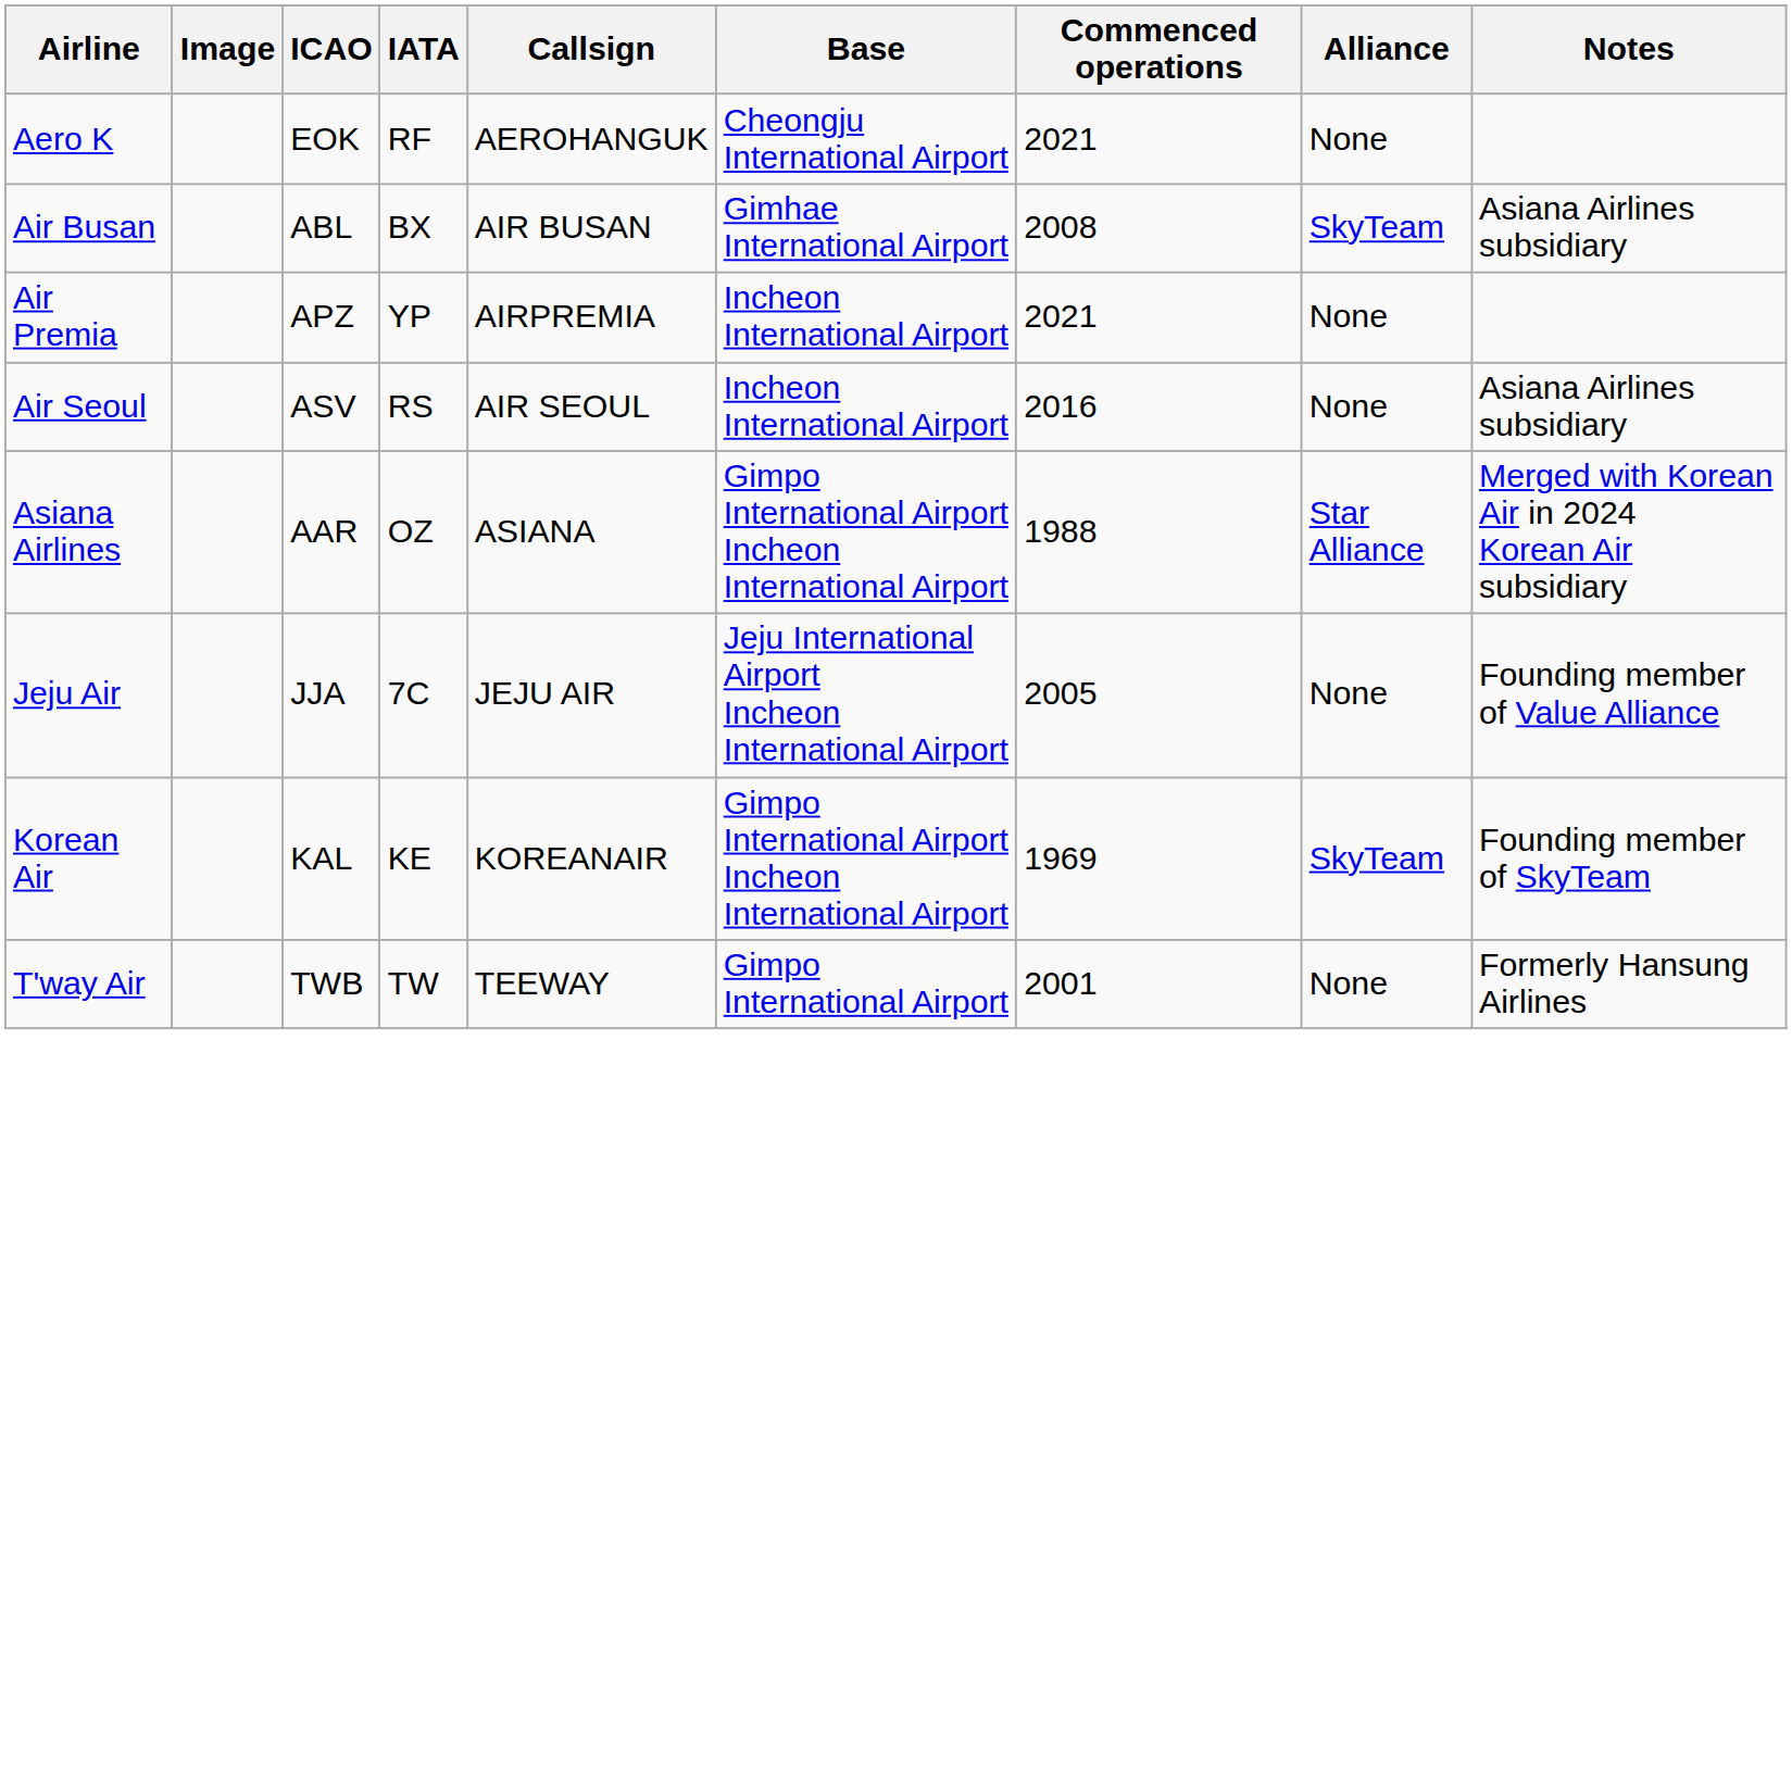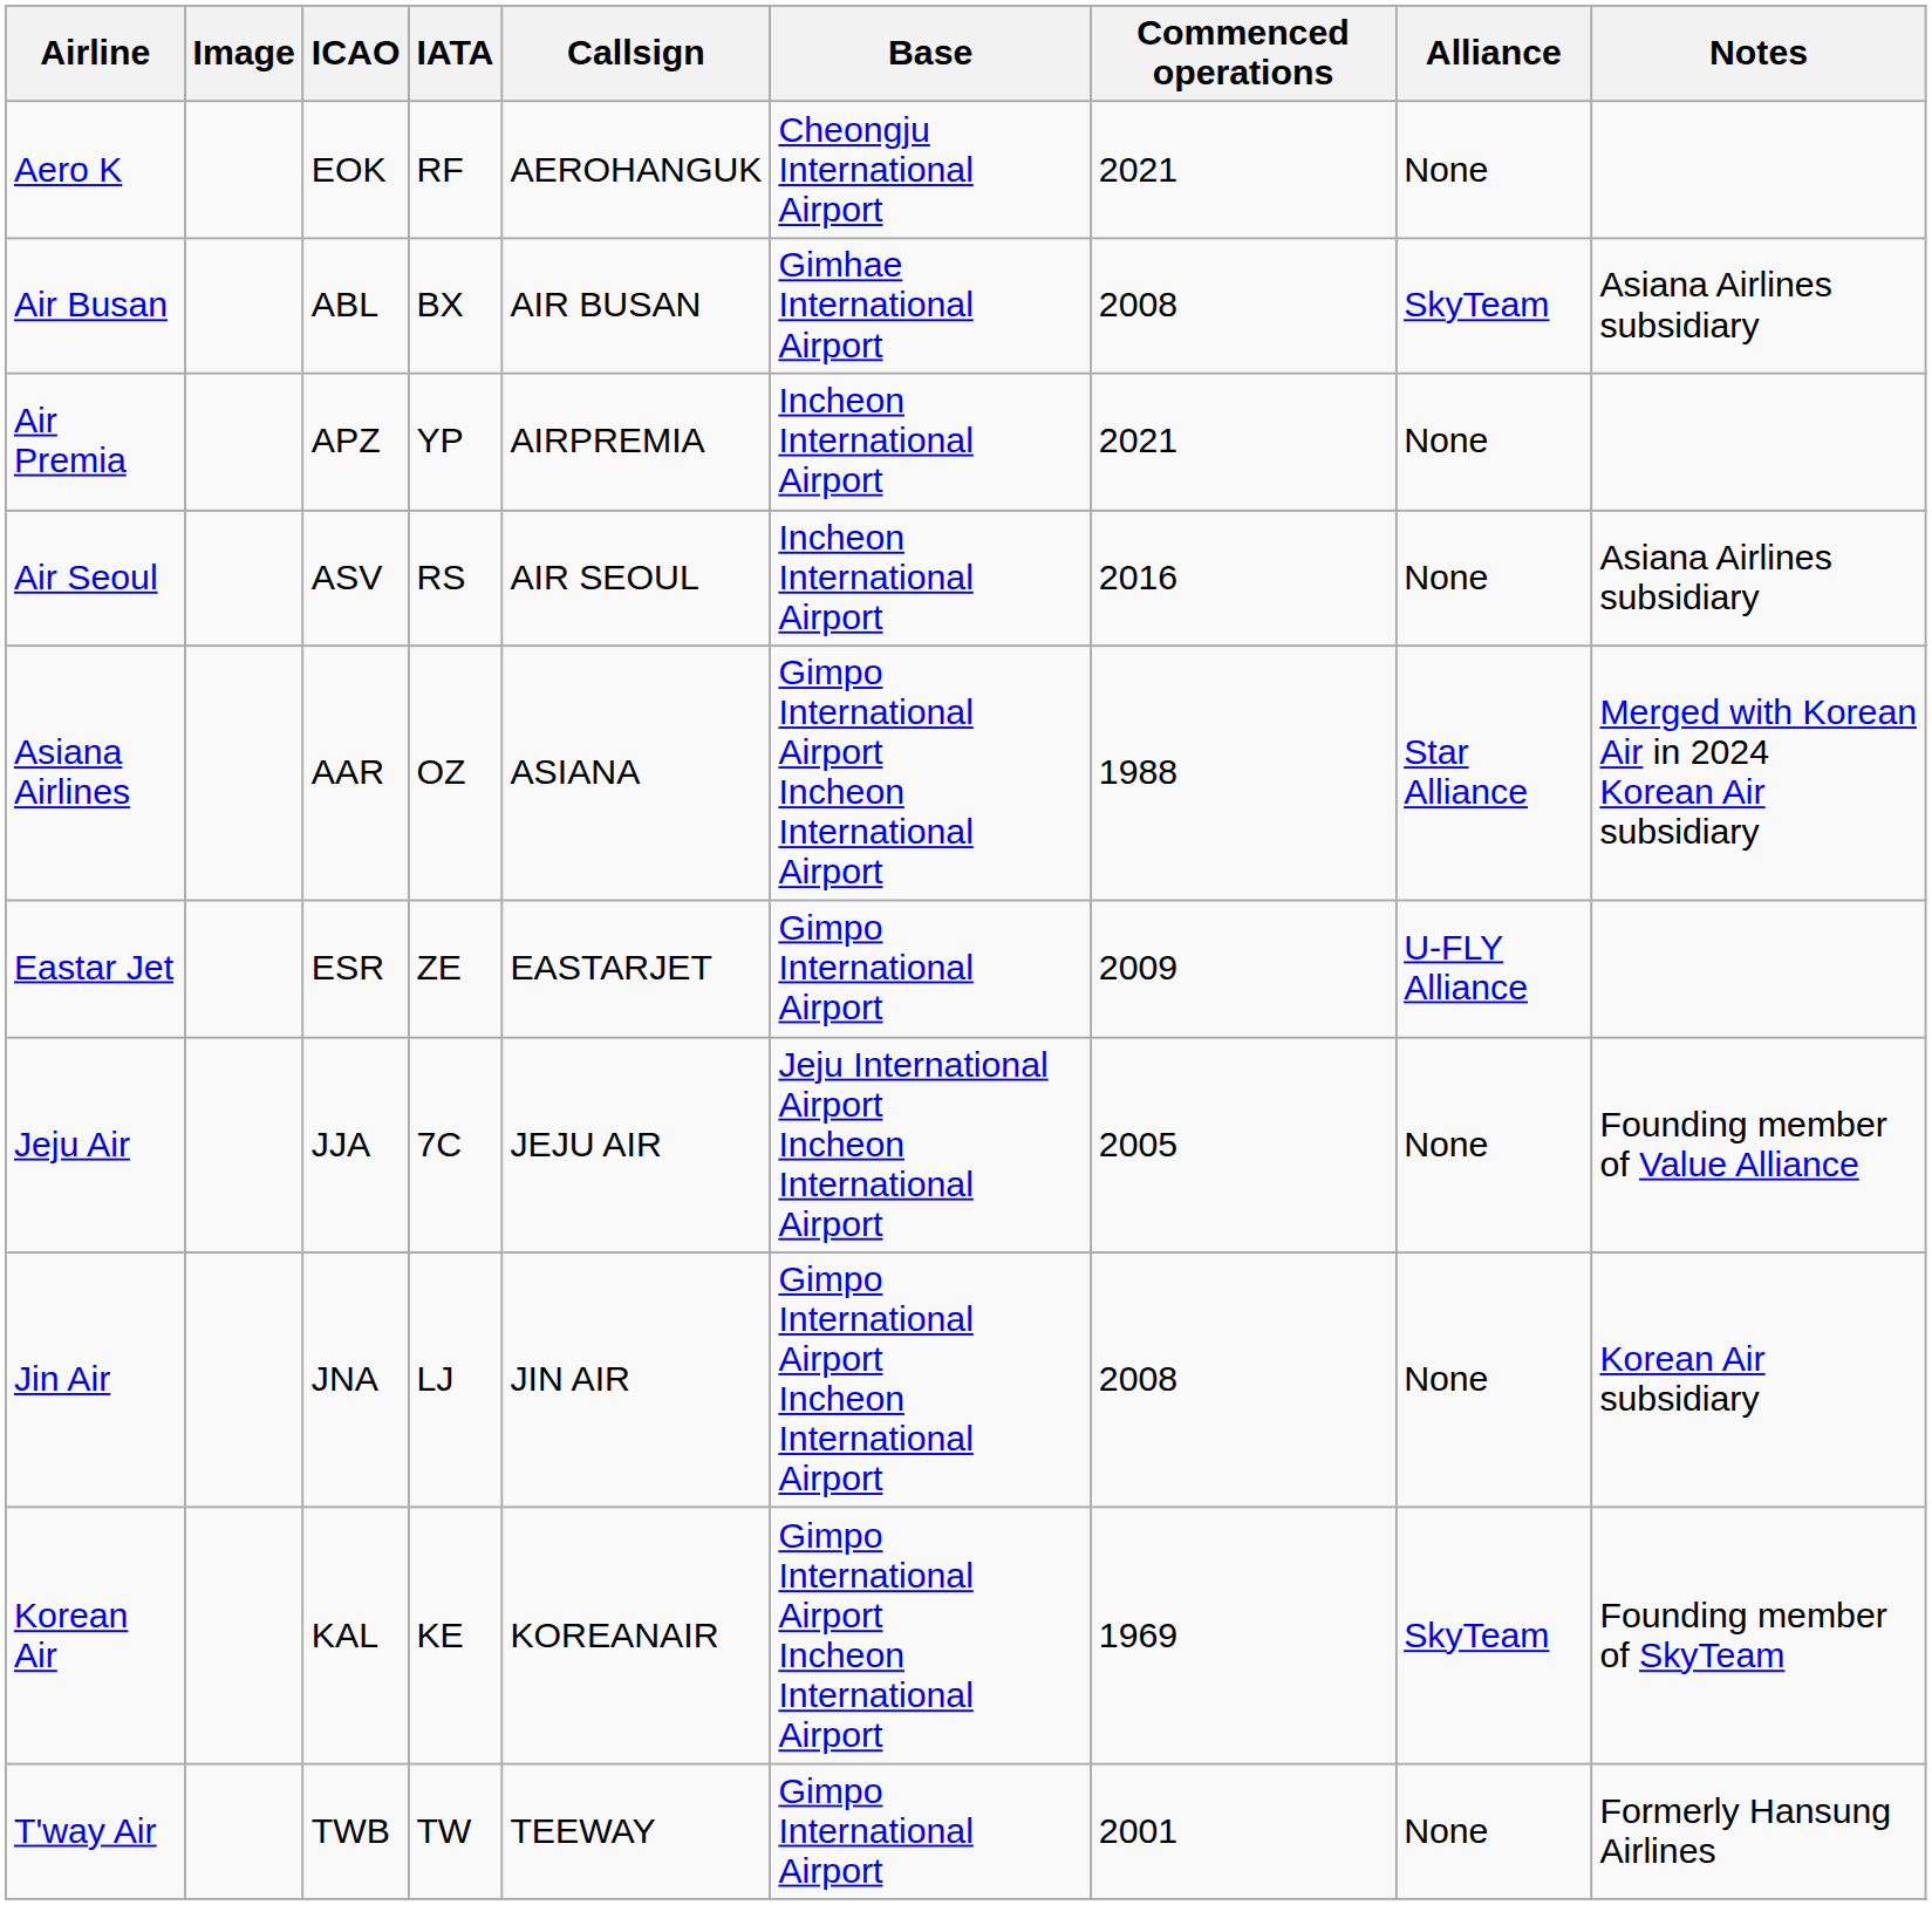 <table class="wikitable sortable">
 <tr valign="middle">
 <th>Airline</th>
 <th>Image</th>
 <th>ICAO</th>
 <th>IATA</th>
 <th>Callsign</th>
 <th>Base</th>
 <th>Commenced operations</th>
 <th>Alliance</th>
 <th>Notes</th>
 </tr>
 <tr>
 <td><a href='#'>Aero K</a></td>
 <td></td>
 <td>EOK</td>
 <td>RF</td>
 <td>AEROHANGUK</td>
 <td><a href='#'>Cheongju International Airport</a></td>
 <td>2021</td>
 <td>None</td>
 <td></td>
 </tr>
 <tr>
 <td><a href='#'>Air Busan</a></td>
 <td></td>
 <td>ABL</td>
 <td>BX</td>
 <td>AIR BUSAN</td>
 <td><a href='#'>Gimhae International Airport</a></td>
 <td>2008</td>
 <td><a href='#'>SkyTeam</a></td>
 <td>Asiana Airlines subsidiary</td>
 </tr>
 <tr>
 <td><a href='#'>Air Premia</a></td>
 <td></td>
 <td>APZ</td>
 <td>YP</td>
 <td>AIRPREMIA</td>
 <td><a href='#'>Incheon International Airport</a></td>
 <td>2021</td>
 <td>None</td>
 <td></td>
 </tr>
 <tr>
 <td><a href='#'>Air Seoul</a></td>
 <td></td>
 <td>ASV</td>
 <td>RS</td>
 <td>AIR SEOUL</td>
 <td><a href='#'>Incheon International Airport</a></td>
 <td>2016</td>
 <td>None</td>
 <td>Asiana Airlines subsidiary</td>
 </tr>
 <tr>
 <td><a href='#'>Asiana Airlines</a></td>
 <td></td>
 <td>AAR</td>
 <td>OZ</td>
 <td>ASIANA</td>
 <td><a href='#'>Gimpo International Airport</a><br><a href='#'>Incheon International Airport</a></td>
 <td>1988</td>
 <td><a href='#'>Star Alliance</a></td>
 <td><a href='#'>Merged with Korean Air</a> in 2024</br><a href='#'>Korean Air</a> subsidiary</td>
 </tr>
 <tr>
+<td><a href='#'>Eastar Jet</a></td>
+<td></td>
+<td>ESR</td>
+<td>ZE</td>
+<td>EASTARJET</td>
+<td><a href='#'>Gimpo International Airport</a></td>
+<td>2009</td>
+<td><a href='#'>U-FLY Alliance</a></td>
+<td></td>
+</tr>
+<tr>
 <td><a href='#'>Jeju Air</a></td>
 <td></td>
 <td>JJA</td>
 <td>7C</td>
 <td>JEJU AIR</td>
 <td><a href='#'>Jeju International Airport</a><br> <a href='#'>Incheon International Airport</a></td>
 <td>2005</td>
 <td>None</td>
 <td>Founding member of <a href='#'>Value Alliance</a></td>
+</tr>
+<tr>
+<td><a href='#'>Jin Air</a></td>
+<td></td>
+<td>JNA</td>
+<td>LJ</td>
+<td>JIN AIR</td>
+<td><a href='#'>Gimpo International Airport</a><br> <a href='#'>Incheon International Airport</a></td>
+<td>2008</td>
+<td>None</td>
+<td><a href='#'>Korean Air</a> subsidiary</td>
 </tr>
 <tr>
 <td><a href='#'>Korean Air</a></td>
 <td></td>
 <td>KAL</td>
 <td>KE</td>
 <td>KOREANAIR</td>
 <td><a href='#'>Gimpo International Airport</a><br><a href='#'>Incheon International Airport</a></td>
 <td>1969</td>
 <td><a href='#'>SkyTeam</a></td>
 <td>Founding member of <a href='#'>SkyTeam</a></td>
 </tr>
 <tr>
 <td><a href='#'>T'way Air</a></td>
 <td></td>
 <td>TWB</td>
 <td>TW</td>
 <td>TEEWAY</td>
 <td><a href='#'>Gimpo International Airport</a></td>
 <td>2001</td>
 <td>None</td>
 <td>Formerly Hansung Airlines</td>
 </tr>
 </table>
